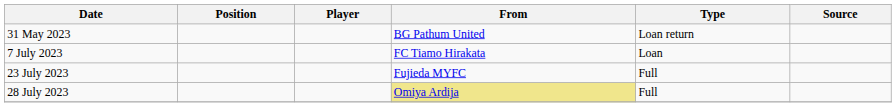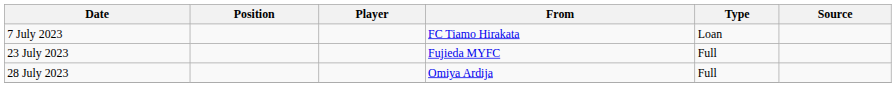 <table class="wikitable sortable" style="width:90%; text-align:center; font-size:95%; text-align:left;">
 <tr>
 <th>Date</th>
 <th>Position</th>
 <th>Player</th>
 <th>From</th>
 <th>Type</th>
 <th>Source</th>
-</tr>
-<tr>
-<td>31 May 2023</td>
-<td></td>
-<td></td>
-<td> <a href='#'>BG Pathum United</a></td>
-<td>Loan return</td>
-<td></td>
 </tr>
 <tr>
 <td>7 July 2023</td>
 <td></td>
 <td></td>
 <td> <a href='#'>FC Tiamo Hirakata</a></td>
 <td>Loan</td>
 <td></td>
 </tr>
 <tr>
 <td>23 July 2023</td>
 <td></td>
 <td></td>
 <td> <a href='#'>Fujieda MYFC</a></td>
 <td>Full</td>
 <td></td>
 </tr>
 <tr>
 <td>28 July 2023</td>
 <td></td>
 <td></td>
-<td style="background: khaki;"> <a href='#'>Omiya Ardija</a></td>
+<td> <a href='#'>Omiya Ardija</a></td>
 <td>Full</td>
 <td></td>
 </tr>
 <tr>
 </tr>
 </table>
